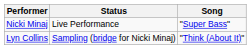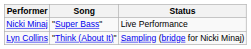 <table class="wikitable" style="font-size:85%">
 <tr>
 <th>Performer</th>
+<th>Song</th>
 <th>Status</th>
-<th>Song</th>
 </tr>
 <tr>
 <td> <a href='#'>Nicki Minaj</a></td>
+<td>"<a href='#'>Super Bass</a>"</td>
 <td>Live Performance</td>
-<td>"<a href='#'>Super Bass</a>"</td>
 </tr>
 <tr>
 <td> <a href='#'>Lyn Collins</a></td>
+<td>"<a href='#'>Think (About It)</a>"</td>
 <td><a href='#'>Sampling</a> (<a href='#'>bridge</a> for Nicki Minaj)</td>
-<td>"<a href='#'>Think (About It)</a>"</td>
 </tr>
 </table>
